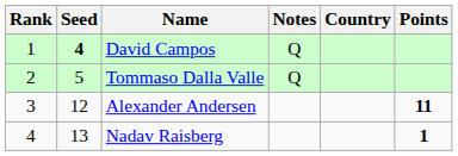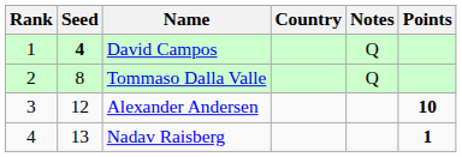 <table class="wikitable" style="text-align:center;">
 <tr>
 <th>Rank</th>
 <th>Seed</th>
 <th>Name</th>
+<th>Country</th>
 <th>Notes</th>
-<th>Country</th>
 <th>Points</th>
 </tr>
 <tr bgcolor=ccffcc>
 <td>1</td>
 <td><strong>4</strong></td>
 <td align=left><a href='#'>David Campos</a></td>
+<td align=left></td>
 <td>Q</td>
-<td align=left></td>
 <td></td>
 </tr>
 <tr bgcolor=ccffcc>
 <td>2</td>
-<td>5</td>
+<td>8</td>
 <td align=left><a href='#'>Tommaso Dalla Valle</a></td>
+<td align=left></td>
 <td>Q</td>
-<td align=left></td>
 <td></td>
 </tr>
 <tr>
 <td>3</td>
 <td>12</td>
 <td align=left><a href='#'>Alexander Andersen</a></td>
+<td align=left></td>
 <td></td>
-<td align=left></td>
-<td><strong>11</strong></td>
+<td><strong>10</strong></td>
 </tr>
 <tr>
 <td>4</td>
 <td>13</td>
 <td align=left><a href='#'>Nadav Raisberg</a></td>
+<td align=left></td>
 <td></td>
-<td align=left></td>
 <td><strong>1</strong></td>
 </tr>
 </table>
